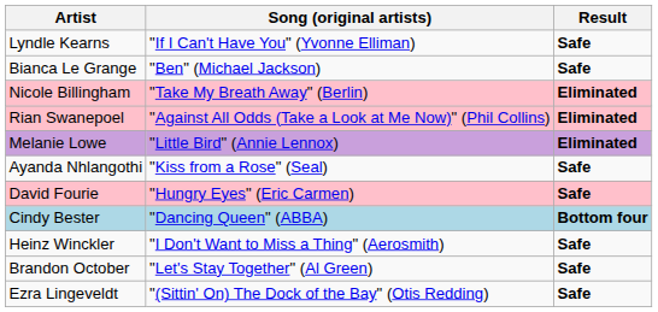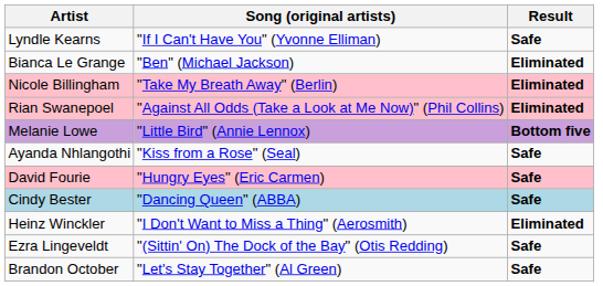 <table class=wikitable>
 <tr>
 <th>Artist</th>
 <th>Song (original artists)</th>
 <th>Result</th>
 </tr>
 <tr>
 <td>Lyndle Kearns</td>
 <td>"<a href='#'>If I Can't Have You</a>" (<a href='#'>Yvonne Elliman</a>)</td>
 <td><strong>Safe</strong></td>
 </tr>
 <tr>
 <td>Bianca Le Grange</td>
 <td>"<a href='#'>Ben</a>" (<a href='#'>Michael Jackson</a>)</td>
-<td><strong>Safe</strong></td>
+<td><strong>Eliminated</strong></td>
 </tr>
 <tr style="background:pink;">
 <td>Nicole Billingham</td>
 <td>"<a href='#'>Take My Breath Away</a>" (<a href='#'>Berlin</a>)</td>
 <td><strong>Eliminated</strong></td>
 </tr>
 <tr style="background:pink;">
 <td>Rian Swanepoel</td>
 <td>"<a href='#'>Against All Odds (Take a Look at Me Now)</a>" (<a href='#'>Phil Collins</a>)</td>
 <td><strong>Eliminated</strong></td>
 </tr>
 <tr style="background:#C9A0DC">
 <td>Melanie Lowe</td>
 <td>"<a href='#'>Little Bird</a>" (<a href='#'>Annie Lennox</a>)</td>
-<td><strong>Eliminated</strong></td>
+<td><strong>Bottom five</strong></td>
 </tr>
 <tr>
 <td>Ayanda Nhlangothi</td>
 <td>"<a href='#'>Kiss from a Rose</a>" (<a href='#'>Seal</a>)</td>
 <td><strong>Safe</strong></td>
 </tr>
 <tr style="background:pink;">
 <td>David Fourie</td>
 <td>"<a href='#'>Hungry Eyes</a>" (<a href='#'>Eric Carmen</a>)</td>
 <td><strong>Safe</strong></td>
 </tr>
 <tr style="background:lightblue;">
 <td>Cindy Bester</td>
 <td>"<a href='#'>Dancing Queen</a>" (<a href='#'>ABBA</a>)</td>
-<td><strong>Bottom four</strong></td>
+<td><strong>Safe</strong></td>
 </tr>
 <tr>
 <td>Heinz Winckler</td>
 <td>"<a href='#'>I Don't Want to Miss a Thing</a>" (<a href='#'>Aerosmith</a>)</td>
+<td><strong>Eliminated</strong></td>
+</tr>
+<tr>
+<td>Ezra Lingeveldt</td>
+<td>"<a href='#'>(Sittin' On) The Dock of the Bay</a>" (<a href='#'>Otis Redding</a>)</td>
 <td><strong>Safe</strong></td>
 </tr>
 <tr>
 <td>Brandon October</td>
 <td>"<a href='#'>Let's Stay Together</a>" (<a href='#'>Al Green</a>)</td>
 <td><strong>Safe</strong></td>
 </tr>
-<tr>
-<td>Ezra Lingeveldt</td>
-<td>"<a href='#'>(Sittin' On) The Dock of the Bay</a>" (<a href='#'>Otis Redding</a>)</td>
-<td><strong>Safe</strong></td>
-</tr>
 </table>
